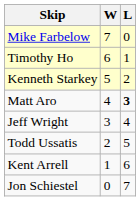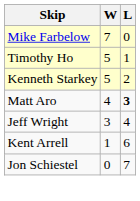 <table class="wikitable">
 <tr>
 <th>Skip</th>
 <th>W</th>
 <th>L</th>
 </tr>
 <tr bgcolor=#ffffcc>
 <td> <a href='#'>Mike Farbelow</a></td>
 <td>7</td>
 <td>0</td>
 </tr>
 <tr bgcolor=#ffffcc>
 <td> Timothy Ho</td>
-<td>6</td>
+<td>5</td>
 <td>1</td>
 </tr>
 <tr bgcolor=#ffffcc>
 <td> Kenneth Starkey</td>
 <td>5</td>
 <td>2</td>
 </tr>
 <tr>
 <td> Matt Aro</td>
 <td>4</td>
 <td><strong>3</strong></td>
 </tr>
 <tr>
 <td> Jeff Wright</td>
 <td>3</td>
 <td>4</td>
 </tr>
 <tr>
-<td> Todd Ussatis</td>
-<td>2</td>
-<td>5</td>
-</tr>
-<tr>
 <td> Kent Arrell</td>
 <td>1</td>
 <td>6</td>
 </tr>
 <tr>
 <td> Jon Schiestel</td>
 <td>0</td>
 <td>7</td>
 </tr>
 </table>
